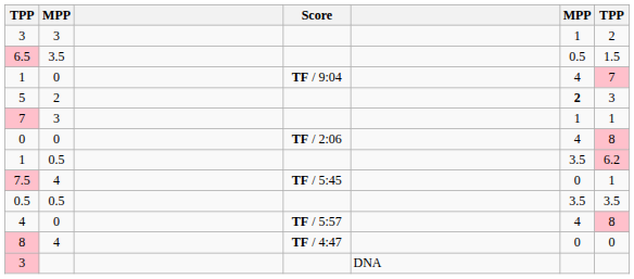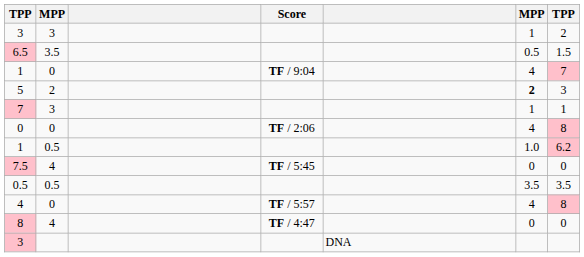 <table class="wikitable" style="text-align: center;" |>
 <tr>
 <th width="35">TPP</th>
 <th width="35">MPP</th>
 <th width="250"></th>
 <th width="75">Score</th>
 <th width="250"></th>
 <th width="35">MPP</th>
 <th width="35">TPP</th>
 </tr>
 <tr>
 <td>3</td>
 <td>3</td>
 <td style="text-align:left;"></td>
 <td></td>
 <td style="text-align:left;"><strong></strong></td>
 <td>1</td>
 <td>2</td>
 </tr>
 <tr>
 <td bgcolor=pink>6.5</td>
 <td>3.5</td>
 <td style="text-align:left;"></td>
 <td></td>
 <td style="text-align:left;"><strong></strong></td>
 <td>0.5</td>
 <td>1.5</td>
 </tr>
 <tr>
 <td>1</td>
 <td>0</td>
 <td style="text-align:left;"><strong></strong></td>
 <td><strong>TF</strong> / 9:04</td>
 <td style="text-align:left;"></td>
 <td>4</td>
 <td bgcolor=pink>7</td>
 </tr>
 <tr>
 <td>5</td>
 <td>2</td>
 <td style="text-align:left;"></td>
 <td></td>
 <td style="text-align:left;"></td>
 <td><strong>2</strong></td>
 <td>3</td>
 </tr>
 <tr>
 <td bgcolor=pink>7</td>
 <td>3</td>
 <td style="text-align:left;"></td>
 <td></td>
 <td style="text-align:left;"><strong></strong></td>
 <td>1</td>
 <td>1</td>
 </tr>
 <tr>
 <td>0</td>
 <td>0</td>
 <td style="text-align:left;"><strong></strong></td>
 <td><strong>TF</strong> / 2:06</td>
 <td style="text-align:left;"></td>
 <td>4</td>
 <td bgcolor=pink>8</td>
 </tr>
 <tr>
 <td>1</td>
 <td>0.5</td>
 <td style="text-align:left;"><strong></strong></td>
 <td></td>
 <td style="text-align:left;"></td>
-<td>3.5</td>
+<td>1.0</td>
 <td bgcolor=pink>6.2</td>
 </tr>
 <tr>
 <td bgcolor=pink>7.5</td>
 <td>4</td>
 <td style="text-align:left;"></td>
 <td><strong>TF</strong> / 5:45</td>
 <td style="text-align:left;"><strong></strong></td>
 <td>0</td>
-<td>1</td>
+<td>0</td>
 </tr>
 <tr>
 <td>0.5</td>
 <td>0.5</td>
 <td style="text-align:left;"><strong></strong></td>
 <td></td>
 <td style="text-align:left;"></td>
 <td>3.5</td>
 <td>3.5</td>
 </tr>
 <tr>
 <td>4</td>
 <td>0</td>
 <td style="text-align:left;"><strong></strong></td>
 <td><strong>TF</strong> / 5:57</td>
 <td style="text-align:left;"></td>
 <td>4</td>
 <td bgcolor=pink>8</td>
 </tr>
 <tr>
 <td bgcolor=pink>8</td>
 <td>4</td>
 <td style="text-align:left;"></td>
 <td><strong>TF</strong> / 4:47</td>
 <td style="text-align:left;"><strong></strong></td>
 <td>0</td>
 <td>0</td>
 </tr>
 <tr>
 <td bgcolor=pink>3</td>
 <td></td>
 <td style="text-align:left;"></td>
 <td></td>
 <td style="text-align:left;">DNA</td>
 <td></td>
 <td></td>
 </tr>
 </table>
